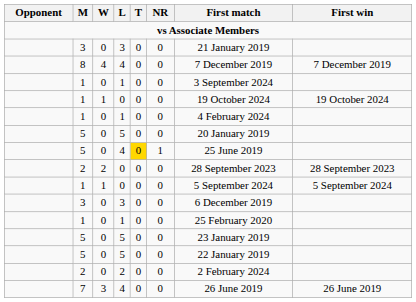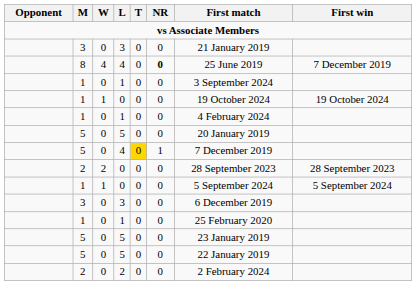 <table class="wikitable" style="text-align: center; width: 600px;">
 <tr>
 <th>Opponent</th>
 <th>M</th>
 <th>W</th>
 <th>L</th>
 <th>T</th>
 <th>NR</th>
 <th>First match</th>
 <th>First win</th>
 </tr>
 <tr>
 <td colspan="8" style="text-align:center;"><strong>vs Associate Members</strong></td>
 </tr>
 <tr>
 <td align=left></td>
 <td>3</td>
 <td>0</td>
 <td>3</td>
 <td>0</td>
 <td>0</td>
 <td>21 January 2019</td>
 <td></td>
 </tr>
 <tr>
 <td align=left></td>
 <td>8</td>
 <td>4</td>
 <td>4</td>
 <td>0</td>
-<td>0</td>
-<td>7 December 2019</td>
+<td><strong>0</strong></td>
+<td>25 June 2019</td>
 <td>7 December 2019</td>
 </tr>
 <tr>
 <td align=left></td>
 <td>1</td>
 <td>0</td>
 <td>1</td>
 <td>0</td>
 <td>0</td>
 <td>3 September 2024</td>
 <td></td>
 </tr>
 <tr>
 <td align=left></td>
 <td>1</td>
 <td>1</td>
 <td>0</td>
 <td>0</td>
 <td>0</td>
 <td>19 October 2024</td>
 <td>19 October 2024</td>
 </tr>
 <tr>
 <td align=left></td>
 <td>1</td>
 <td>0</td>
 <td>1</td>
 <td>0</td>
 <td>0</td>
 <td>4 February 2024</td>
 <td></td>
 </tr>
 <tr>
 <td align=left></td>
 <td>5</td>
 <td>0</td>
 <td>5</td>
 <td>0</td>
 <td>0</td>
 <td>20 January 2019</td>
 <td></td>
 </tr>
 <tr>
 <td align=left></td>
 <td>5</td>
 <td>0</td>
 <td>4</td>
 <td style="background: gold;">0</td>
 <td>1</td>
-<td>25 June 2019</td>
+<td>7 December 2019</td>
 <td></td>
 </tr>
 <tr>
 <td align=left></td>
 <td>2</td>
 <td>2</td>
 <td>0</td>
 <td>0</td>
 <td>0</td>
 <td>28 September 2023</td>
 <td>28 September 2023</td>
 </tr>
 <tr>
 <td align=left></td>
 <td>1</td>
 <td>1</td>
 <td>0</td>
 <td>0</td>
 <td>0</td>
 <td>5 September 2024</td>
 <td>5 September 2024</td>
 </tr>
 <tr>
 <td align=left></td>
 <td>3</td>
 <td>0</td>
 <td>3</td>
 <td>0</td>
 <td>0</td>
 <td>6 December 2019</td>
 <td></td>
 </tr>
 <tr>
 <td align=left></td>
 <td>1</td>
 <td>0</td>
 <td>1</td>
 <td>0</td>
 <td>0</td>
 <td>25 February 2020</td>
 <td></td>
 </tr>
 <tr>
 <td align=left></td>
 <td>5</td>
 <td>0</td>
 <td>5</td>
 <td>0</td>
 <td>0</td>
 <td>23 January 2019</td>
 <td></td>
 </tr>
 <tr>
 <td align=left></td>
 <td>5</td>
 <td>0</td>
 <td>5</td>
 <td>0</td>
 <td>0</td>
 <td>22 January 2019</td>
 <td></td>
 </tr>
 <tr>
 <td align=left></td>
 <td>2</td>
 <td>0</td>
 <td>2</td>
 <td>0</td>
 <td>0</td>
 <td>2 February 2024</td>
 <td></td>
 </tr>
-<tr>
-<td align=left></td>
-<td>7</td>
-<td>3</td>
-<td>4</td>
-<td>0</td>
-<td>0</td>
-<td>26 June 2019</td>
-<td>26 June 2019</td>
-</tr>
 </table>
